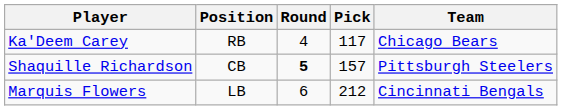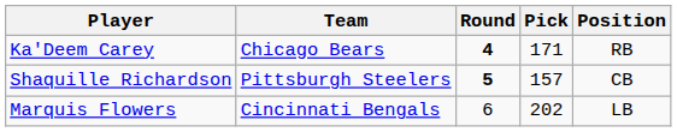 <table class="wikitable sortable">
 <tr>
 <th>Player</th>
-<th>Position</th>
+<th>Team</th>
 <th>Round</th>
 <th>Pick</th>
-<th>Team</th>
+<th>Position</th>
 </tr>
 <tr>
 <td><a href='#'>Ka'Deem Carey</a></td>
+<td><a href='#'>Chicago Bears</a></td>
+<td align=center><strong>4</strong></td>
+<td align=center>171</td>
 <td align=center>RB</td>
-<td align=center>4</td>
-<td align=center>117</td>
-<td><a href='#'>Chicago Bears</a></td>
 </tr>
 <tr>
 <td><a href='#'>Shaquille Richardson</a></td>
-<td align=center>CB</td>
+<td><a href='#'>Pittsburgh Steelers</a></td>
 <td align=center><strong>5</strong></td>
 <td align=center>157</td>
-<td><a href='#'>Pittsburgh Steelers</a></td>
+<td align=center>CB</td>
 </tr>
 <tr>
 <td><a href='#'>Marquis Flowers</a></td>
+<td><a href='#'>Cincinnati Bengals</a></td>
+<td align=center>6</td>
+<td align=center>202</td>
 <td align=center>LB</td>
-<td align=center>6</td>
-<td align=center>212</td>
-<td><a href='#'>Cincinnati Bengals</a></td>
 </tr>
 </table>
